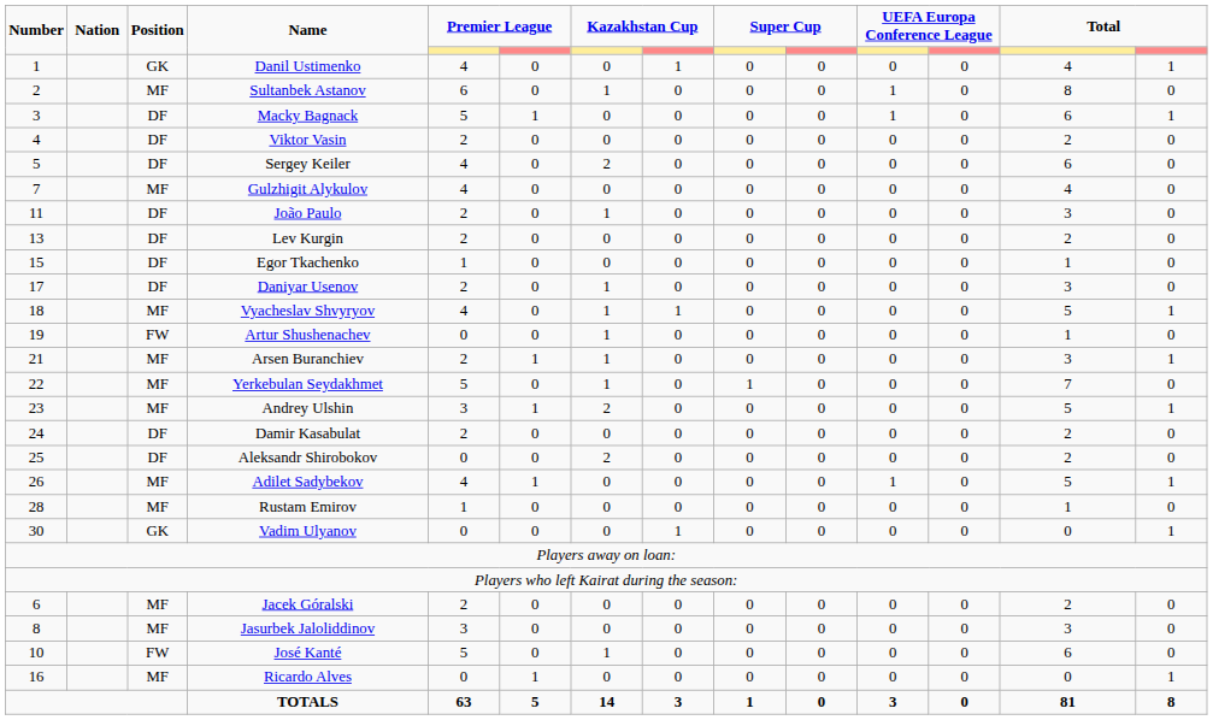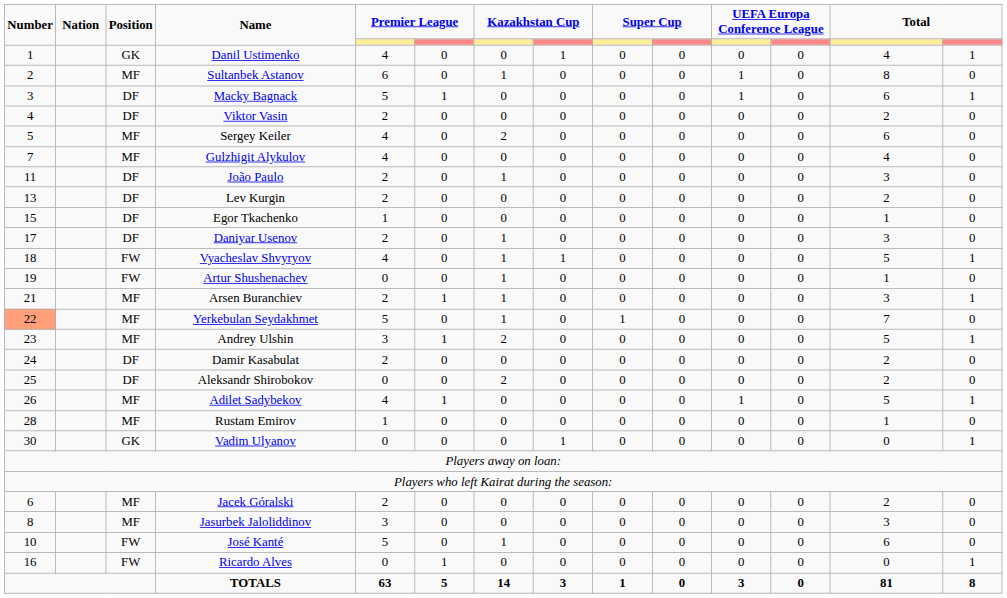 <table class="wikitable" style="text-align:center;">
 <tr>
 <td rowspan="2"  style="width:5%; text-align:center;"><strong>Number</strong></td>
 <td rowspan="2"  style="width:5%; text-align:center;"><strong>Nation</strong></td>
 <td rowspan="2"  style="width:5%; text-align:center;"><strong>Position</strong></td>
 <td rowspan="2"  style="width:20%; text-align:center;"><strong>Name</strong></td>
 <td colspan="2" style="text-align:center;"><strong><a href='#'>Premier League</a></strong></td>
 <td colspan="2" style="text-align:center;"><strong><a href='#'>Kazakhstan Cup</a></strong></td>
 <td colspan="2" style="text-align:center;"><strong><a href='#'>Super Cup</a></strong></td>
 <td colspan="2" style="text-align:center;"><strong><a href='#'>UEFA Europa Conference League</a></strong></td>
 <td colspan="2" style="text-align:center;"><strong>Total</strong></td>
 </tr>
 <tr>
 <th style="width:60px; background:#fe9;"></th>
 <th style="width:60px; background:#ff8888;"></th>
 <th style="width:60px; background:#fe9;"></th>
 <th style="width:60px; background:#ff8888;"></th>
 <th style="width:60px; background:#fe9;"></th>
 <th style="width:60px; background:#ff8888;"></th>
 <th style="width:60px; background:#fe9;"></th>
 <th style="width:60px; background:#ff8888;"></th>
 <th style="width:120px; background:#fe9;"></th>
 <th style="width:60px; background:#ff8888;"></th>
 </tr>
 <tr>
 <td>1</td>
 <td></td>
 <td>GK</td>
 <td><a href='#'>Danil Ustimenko</a></td>
 <td>4</td>
 <td>0</td>
 <td>0</td>
 <td>1</td>
 <td>0</td>
 <td>0</td>
 <td>0</td>
 <td>0</td>
 <td>4</td>
 <td>1</td>
 </tr>
 <tr>
 <td>2</td>
 <td></td>
 <td>MF</td>
 <td><a href='#'>Sultanbek Astanov</a></td>
 <td>6</td>
 <td>0</td>
 <td>1</td>
 <td>0</td>
 <td>0</td>
 <td>0</td>
 <td>1</td>
 <td>0</td>
 <td>8</td>
 <td>0</td>
 </tr>
 <tr>
 <td>3</td>
 <td></td>
 <td>DF</td>
 <td><a href='#'>Macky Bagnack</a></td>
 <td>5</td>
 <td>1</td>
 <td>0</td>
 <td>0</td>
 <td>0</td>
 <td>0</td>
 <td>1</td>
 <td>0</td>
 <td>6</td>
 <td>1</td>
 </tr>
 <tr>
 <td>4</td>
 <td></td>
 <td>DF</td>
 <td><a href='#'>Viktor Vasin</a></td>
 <td>2</td>
 <td>0</td>
 <td>0</td>
 <td>0</td>
 <td>0</td>
 <td>0</td>
 <td>0</td>
 <td>0</td>
 <td>2</td>
 <td>0</td>
 </tr>
 <tr>
 <td>5</td>
 <td></td>
-<td>DF</td>
+<td>MF</td>
 <td>Sergey Keiler</td>
 <td>4</td>
 <td>0</td>
 <td>2</td>
 <td>0</td>
 <td>0</td>
 <td>0</td>
 <td>0</td>
 <td>0</td>
 <td>6</td>
 <td>0</td>
 </tr>
 <tr>
 <td>7</td>
 <td></td>
 <td>MF</td>
 <td><a href='#'>Gulzhigit Alykulov</a></td>
 <td>4</td>
 <td>0</td>
 <td>0</td>
 <td>0</td>
 <td>0</td>
 <td>0</td>
 <td>0</td>
 <td>0</td>
 <td>4</td>
 <td>0</td>
 </tr>
 <tr>
 <td>11</td>
 <td></td>
 <td>DF</td>
 <td><a href='#'>João Paulo</a></td>
 <td>2</td>
 <td>0</td>
 <td>1</td>
 <td>0</td>
 <td>0</td>
 <td>0</td>
 <td>0</td>
 <td>0</td>
 <td>3</td>
 <td>0</td>
 </tr>
 <tr>
 <td>13</td>
 <td></td>
 <td>DF</td>
 <td>Lev Kurgin</td>
 <td>2</td>
 <td>0</td>
 <td>0</td>
 <td>0</td>
 <td>0</td>
 <td>0</td>
 <td>0</td>
 <td>0</td>
 <td>2</td>
 <td>0</td>
 </tr>
 <tr>
 <td>15</td>
 <td></td>
 <td>DF</td>
 <td>Egor Tkachenko</td>
 <td>1</td>
 <td>0</td>
 <td>0</td>
 <td>0</td>
 <td>0</td>
 <td>0</td>
 <td>0</td>
 <td>0</td>
 <td>1</td>
 <td>0</td>
 </tr>
 <tr>
 <td>17</td>
 <td></td>
 <td>DF</td>
 <td><a href='#'>Daniyar Usenov</a></td>
 <td>2</td>
 <td>0</td>
 <td>1</td>
 <td>0</td>
 <td>0</td>
 <td>0</td>
 <td>0</td>
 <td>0</td>
 <td>3</td>
 <td>0</td>
 </tr>
 <tr>
 <td>18</td>
 <td></td>
-<td>MF</td>
+<td>FW</td>
 <td><a href='#'>Vyacheslav Shvyryov</a></td>
 <td>4</td>
 <td>0</td>
 <td>1</td>
 <td>1</td>
 <td>0</td>
 <td>0</td>
 <td>0</td>
 <td>0</td>
 <td>5</td>
 <td>1</td>
 </tr>
 <tr>
 <td>19</td>
 <td></td>
 <td>FW</td>
 <td><a href='#'>Artur Shushenachev</a></td>
 <td>0</td>
 <td>0</td>
 <td>1</td>
 <td>0</td>
 <td>0</td>
 <td>0</td>
 <td>0</td>
 <td>0</td>
 <td>1</td>
 <td>0</td>
 </tr>
 <tr>
 <td>21</td>
 <td></td>
 <td>MF</td>
 <td>Arsen Buranchiev</td>
 <td>2</td>
 <td>1</td>
 <td>1</td>
 <td>0</td>
 <td>0</td>
 <td>0</td>
 <td>0</td>
 <td>0</td>
 <td>3</td>
 <td>1</td>
 </tr>
 <tr>
-<td>22</td>
+<td style="background: lightsalmon;">22</td>
 <td></td>
 <td>MF</td>
 <td><a href='#'>Yerkebulan Seydakhmet</a></td>
 <td>5</td>
 <td>0</td>
 <td>1</td>
 <td>0</td>
 <td>1</td>
 <td>0</td>
 <td>0</td>
 <td>0</td>
 <td>7</td>
 <td>0</td>
 </tr>
 <tr>
 <td>23</td>
 <td></td>
 <td>MF</td>
 <td>Andrey Ulshin</td>
 <td>3</td>
 <td>1</td>
 <td>2</td>
 <td>0</td>
 <td>0</td>
 <td>0</td>
 <td>0</td>
 <td>0</td>
 <td>5</td>
 <td>1</td>
 </tr>
 <tr>
 <td>24</td>
 <td></td>
 <td>DF</td>
 <td>Damir Kasabulat</td>
 <td>2</td>
 <td>0</td>
 <td>0</td>
 <td>0</td>
 <td>0</td>
 <td>0</td>
 <td>0</td>
 <td>0</td>
 <td>2</td>
 <td>0</td>
 </tr>
 <tr>
 <td>25</td>
 <td></td>
 <td>DF</td>
 <td>Aleksandr Shirobokov</td>
 <td>0</td>
 <td>0</td>
 <td>2</td>
 <td>0</td>
 <td>0</td>
 <td>0</td>
 <td>0</td>
 <td>0</td>
 <td>2</td>
 <td>0</td>
 </tr>
 <tr>
 <td>26</td>
 <td></td>
 <td>MF</td>
 <td><a href='#'>Adilet Sadybekov</a></td>
 <td>4</td>
 <td>1</td>
 <td>0</td>
 <td>0</td>
 <td>0</td>
 <td>0</td>
 <td>1</td>
 <td>0</td>
 <td>5</td>
 <td>1</td>
 </tr>
 <tr>
 <td>28</td>
 <td></td>
 <td>MF</td>
 <td>Rustam Emirov</td>
 <td>1</td>
 <td>0</td>
 <td>0</td>
 <td>0</td>
 <td>0</td>
 <td>0</td>
 <td>0</td>
 <td>0</td>
 <td>1</td>
 <td>0</td>
 </tr>
 <tr>
 <td>30</td>
 <td></td>
 <td>GK</td>
 <td><a href='#'>Vadim Ulyanov</a></td>
 <td>0</td>
 <td>0</td>
 <td>0</td>
 <td>1</td>
 <td>0</td>
 <td>0</td>
 <td>0</td>
 <td>0</td>
 <td>0</td>
 <td>1</td>
 </tr>
 <tr>
 <td colspan="14"><em>Players away on loan:</em></td>
 </tr>
 <tr>
 <td colspan="14"><em>Players who left Kairat during the season:</em></td>
 </tr>
 <tr>
 <td>6</td>
 <td></td>
 <td>MF</td>
 <td><a href='#'>Jacek Góralski</a></td>
 <td>2</td>
 <td>0</td>
 <td>0</td>
 <td>0</td>
 <td>0</td>
 <td>0</td>
 <td>0</td>
 <td>0</td>
 <td>2</td>
 <td>0</td>
 </tr>
 <tr>
 <td>8</td>
 <td></td>
 <td>MF</td>
 <td><a href='#'>Jasurbek Jaloliddinov</a></td>
 <td>3</td>
 <td>0</td>
 <td>0</td>
 <td>0</td>
 <td>0</td>
 <td>0</td>
 <td>0</td>
 <td>0</td>
 <td>3</td>
 <td>0</td>
 </tr>
 <tr>
 <td>10</td>
 <td></td>
 <td>FW</td>
 <td><a href='#'>José Kanté</a></td>
 <td>5</td>
 <td>0</td>
 <td>1</td>
 <td>0</td>
 <td>0</td>
 <td>0</td>
 <td>0</td>
 <td>0</td>
 <td>6</td>
 <td>0</td>
 </tr>
 <tr>
 <td>16</td>
 <td></td>
-<td>MF</td>
+<td>FW</td>
 <td><a href='#'>Ricardo Alves</a></td>
 <td>0</td>
 <td>1</td>
 <td>0</td>
 <td>0</td>
 <td>0</td>
 <td>0</td>
 <td>0</td>
 <td>0</td>
 <td>0</td>
 <td>1</td>
 </tr>
 <tr>
 <td colspan="3"></td>
 <td><strong>TOTALS</strong></td>
 <td><strong>63</strong></td>
 <td><strong>5</strong></td>
 <td><strong>14</strong></td>
 <td><strong>3</strong></td>
 <td><strong>1</strong></td>
 <td><strong>0</strong></td>
 <td><strong>3</strong></td>
 <td><strong>0</strong></td>
 <td><strong>81</strong></td>
 <td><strong>8</strong></td>
 </tr>
 </table>
